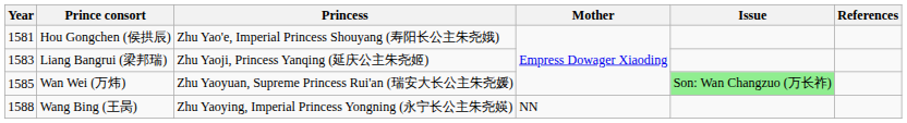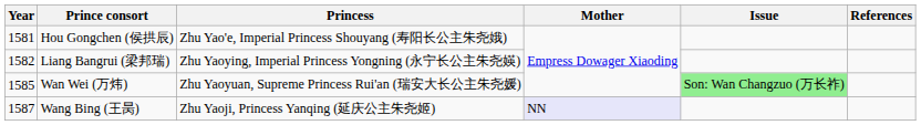 <table class="wikitable">
 <tr>
 <th>Year</th>
 <th>Prince consort</th>
 <th>Princess</th>
 <th>Mother</th>
 <th>Issue</th>
 <th>References</th>
 </tr>
 <tr>
 <td>1581</td>
 <td>Hou Gongchen (侯拱辰)</td>
 <td>Zhu Yao'e, Imperial Princess Shouyang (寿阳长公主朱尧娥)</td>
 <td rowspan="3"><a href='#'>Empress Dowager Xiaoding</a></td>
 <td></td>
 <td></td>
 </tr>
 <tr>
-<td>1583</td>
+<td>1582</td>
 <td>Liang Bangrui (梁邦瑞)</td>
-<td>Zhu Yaoji, Princess Yanqing (延庆公主朱尧姬)</td>
+<td>Zhu Yaoying, Imperial Princess Yongning (永宁长公主朱尧媖)</td>
 <td></td>
 <td></td>
 </tr>
 <tr>
 <td>1585</td>
 <td>Wan Wei (万炜)</td>
 <td>Zhu Yaoyuan, Supreme Princess Rui'an (瑞安大长公主朱尧媛)</td>
 <td style="background: lightgreen;">Son: Wan Changzuo (万长祚)</td>
 <td></td>
 </tr>
 <tr>
-<td>1588</td>
+<td>1587</td>
 <td>Wang Bing (王昺)</td>
-<td>Zhu Yaoying, Imperial Princess Yongning (永宁长公主朱尧媖)</td>
-<td>NN</td>
+<td>Zhu Yaoji, Princess Yanqing (延庆公主朱尧姬)</td>
+<td style="background: lavender;">NN</td>
 <td></td>
 <td></td>
 </tr>
 </table>
